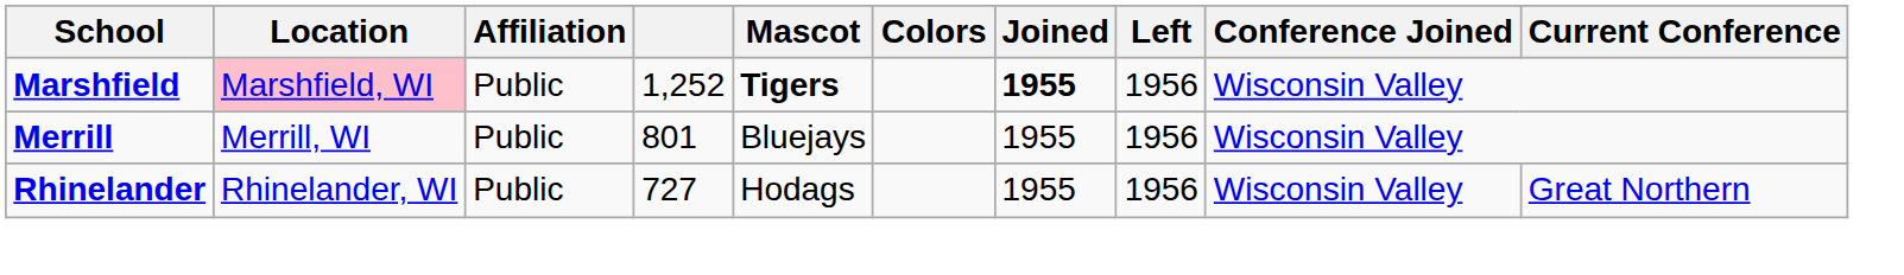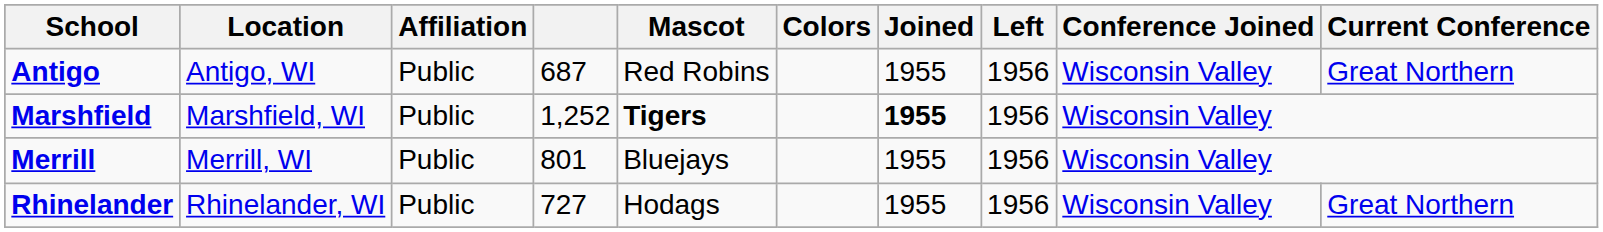 <table class="wikitable sortable">
 <tr>
 <th>School</th>
 <th>Location</th>
 <th>Affiliation</th>
 <th></th>
 <th>Mascot</th>
 <th>Colors</th>
 <th>Joined</th>
 <th>Left</th>
 <th>Conference Joined</th>
 <th>Current Conference</th>
 </tr>
 <tr>
+<td><a href='#'><strong>Antigo</strong></a></td>
+<td><a href='#'>Antigo, WI</a></td>
+<td>Public</td>
+<td>687</td>
+<td>Red Robins</td>
+<td> </td>
+<td>1955</td>
+<td>1956</td>
+<td><a href='#'>Wisconsin Valley</a></td>
+<td><a href='#'>Great Northern</a></td>
+</tr>
+<tr>
 <td><a href='#'><strong>Marshfield</strong></a></td>
-<td style="background: pink;"><a href='#'>Marshfield, WI</a></td>
+<td><a href='#'>Marshfield, WI</a></td>
 <td>Public</td>
 <td>1,252</td>
 <td><strong>Tigers</strong></td>
 <td> </td>
 <td><strong>1955</strong></td>
 <td>1956</td>
 <td colspan="2"><a href='#'>Wisconsin Valley</a></td>
 </tr>
 <tr>
 <td><a href='#'><strong>Merrill</strong></a></td>
 <td><a href='#'>Merrill, WI</a></td>
 <td>Public</td>
 <td>801</td>
 <td>Bluejays</td>
 <td> </td>
 <td>1955</td>
 <td>1956</td>
 <td colspan="2"><a href='#'>Wisconsin Valley</a></td>
 </tr>
 <tr>
 <td><a href='#'><strong>Rhinelander</strong></a></td>
 <td><a href='#'>Rhinelander, WI</a></td>
 <td>Public</td>
 <td>727</td>
 <td>Hodags</td>
 <td> </td>
 <td>1955</td>
 <td>1956</td>
 <td><a href='#'>Wisconsin Valley</a></td>
 <td><a href='#'>Great Northern</a></td>
 </tr>
 </table>
